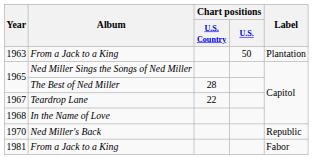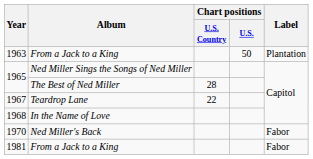 <table class="wikitable">
 <tr>
 <th rowspan="2">Year</th>
 <th rowspan="2">Album</th>
 <th colspan="2">Chart positions</th>
 <th rowspan="2">Label</th>
 </tr>
 <tr>
 <th width="50"><small><a href='#'>U.S. Country</a></small></th>
 <th width="50"><small><a href='#'>U.S.</a></small></th>
 </tr>
 <tr>
 <td>1963</td>
 <td><em>From a Jack to a King</em></td>
 <td align="center"></td>
 <td align="center">50</td>
 <td>Plantation</td>
 </tr>
 <tr>
 <td rowspan="2">1965</td>
 <td><em>Ned Miller Sings the Songs of Ned Miller</em></td>
 <td align="center"></td>
 <td align="center"></td>
 <td rowspan="4">Capitol</td>
 </tr>
 <tr>
 <td><em>The Best of Ned Miller</em></td>
 <td align="center">28</td>
 <td align="center"></td>
 </tr>
 <tr>
 <td>1967</td>
 <td><em>Teardrop Lane</em></td>
 <td align="center">22</td>
 <td align="center"></td>
 </tr>
 <tr>
 <td>1968</td>
 <td><em>In the Name of Love</em></td>
 <td align="center"></td>
 <td align="center"></td>
 </tr>
 <tr>
 <td>1970</td>
 <td><em>Ned Miller's Back</em></td>
 <td align="center"></td>
 <td align="center"></td>
-<td>Republic</td>
+<td>Fabor</td>
 </tr>
 <tr>
 <td>1981</td>
 <td><em>From a Jack to a King</em></td>
 <td align="center"></td>
 <td align="center"></td>
 <td>Fabor</td>
 </tr>
 </table>
